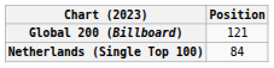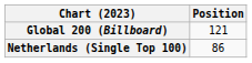 <table class="wikitable sortable plainrowheaders" style="text-align:center">
 <tr>
 <th>Chart (2023)</th>
 <th>Position</th>
 </tr>
 <tr>
 <th scope="row">Global 200 (<em>Billboard</em>)</th>
 <td>121</td>
 </tr>
 <tr>
 <th scope="row">Netherlands (Single Top 100)</th>
-<td>84</td>
+<td>86</td>
 </tr>
 </table>
